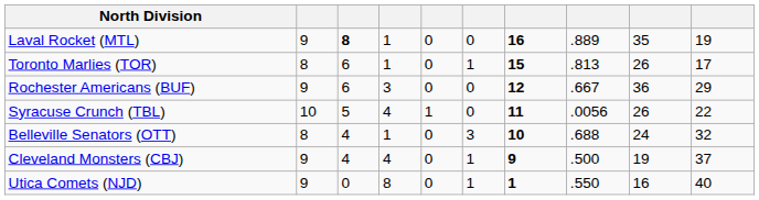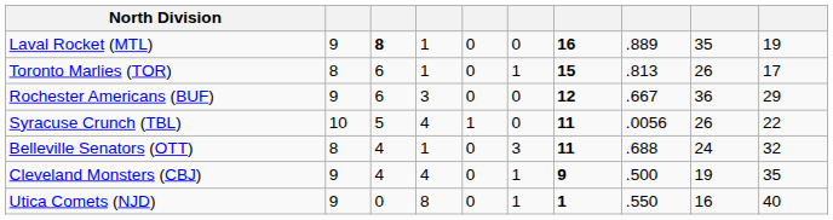 <table class="wikitable" style="width:50em">
 <tr>
 <th width="35%">North Division</th>
 <th width="5%"></th>
 <th width="5%"></th>
 <th width="5%"></th>
 <th width="5%"></th>
 <th width="5%"></th>
 <th width="7.5%"></th>
 <th width="7.5%"></th>
 <th width="7.5%"></th>
 <th width="7.5%"></th>
 </tr>
 <tr bgcolor=>
 <td><a href='#'>Laval Rocket</a> (<a href='#'>MTL</a>)</td>
 <td>9</td>
 <td><strong>8</strong></td>
 <td>1</td>
 <td>0</td>
 <td>0</td>
 <td><strong>16</strong></td>
 <td>.889</td>
 <td>35</td>
 <td>19</td>
 </tr>
 <tr bgcolor=>
 <td><a href='#'>Toronto Marlies</a> (<a href='#'>TOR</a>)</td>
 <td>8</td>
 <td>6</td>
 <td>1</td>
 <td>0</td>
 <td>1</td>
 <td><strong>15</strong></td>
 <td>.813</td>
 <td>26</td>
 <td>17</td>
 </tr>
 <tr bgcolor=>
 <td><a href='#'>Rochester Americans</a> (<a href='#'>BUF</a>)</td>
 <td>9</td>
 <td>6</td>
 <td>3</td>
 <td>0</td>
 <td>0</td>
 <td><strong>12</strong></td>
 <td>.667</td>
 <td>36</td>
 <td>29</td>
 </tr>
 <tr bgcolor=>
 <td><a href='#'>Syracuse Crunch</a> (<a href='#'>TBL</a>)</td>
 <td>10</td>
 <td>5</td>
 <td>4</td>
 <td>1</td>
 <td>0</td>
 <td><strong>11</strong></td>
 <td>.0056</td>
 <td>26</td>
 <td>22</td>
 </tr>
 <tr bgcolor=>
 <td><a href='#'>Belleville Senators</a> (<a href='#'>OTT</a>)</td>
 <td>8</td>
 <td>4</td>
 <td>1</td>
 <td>0</td>
 <td>3</td>
-<td><strong>10</strong></td>
+<td><strong>11</strong></td>
 <td>.688</td>
 <td>24</td>
 <td>32</td>
 </tr>
 <tr bgcolor=>
 <td><a href='#'>Cleveland Monsters</a> (<a href='#'>CBJ</a>)</td>
 <td>9</td>
 <td>4</td>
 <td>4</td>
 <td>0</td>
 <td>1</td>
 <td><strong>9</strong></td>
 <td>.500</td>
 <td>19</td>
-<td>37</td>
+<td>35</td>
 </tr>
 <tr bgcolor=>
 <td><a href='#'>Utica Comets</a> (<a href='#'>NJD</a>)</td>
 <td>9</td>
 <td>0</td>
 <td>8</td>
 <td>0</td>
 <td>1</td>
 <td><strong>1</strong></td>
 <td>.550</td>
 <td>16</td>
 <td>40</td>
 </tr>
 </table>
